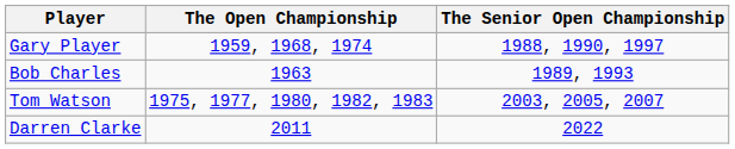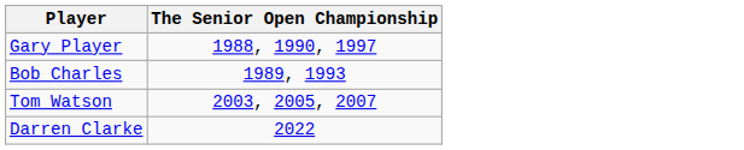 <table class="wikitable">
 <tr>
 <th>Player</th>
-<th>The Open Championship</th>
 <th>The Senior Open Championship</th>
 </tr>
 <tr>
 <td> <a href='#'>Gary Player</a></td>
-<td align=center><a href='#'>1959</a>, <a href='#'>1968</a>, <a href='#'>1974</a></td>
 <td align=center><a href='#'>1988</a>, <a href='#'>1990</a>, <a href='#'>1997</a></td>
 </tr>
 <tr>
 <td> <a href='#'>Bob Charles</a></td>
-<td align=center><a href='#'>1963</a></td>
 <td align=center><a href='#'>1989</a>, <a href='#'>1993</a></td>
 </tr>
 <tr>
 <td> <a href='#'>Tom Watson</a></td>
-<td align=center><a href='#'>1975</a>, <a href='#'>1977</a>, <a href='#'>1980</a>, <a href='#'>1982</a>, <a href='#'>1983</a></td>
 <td align=center><a href='#'>2003</a>, <a href='#'>2005</a>, <a href='#'>2007</a></td>
 </tr>
 <tr>
 <td> <a href='#'>Darren Clarke</a></td>
-<td align=center><a href='#'>2011</a></td>
 <td align=center><a href='#'>2022</a></td>
 </tr>
 </table>
